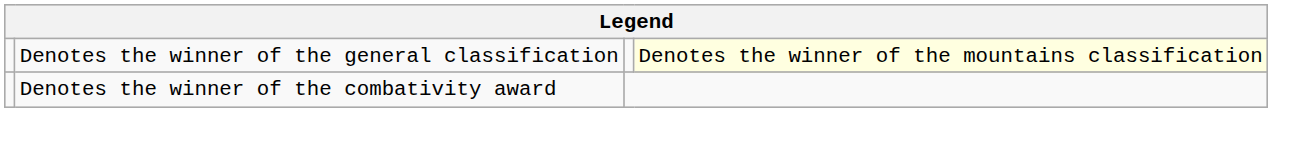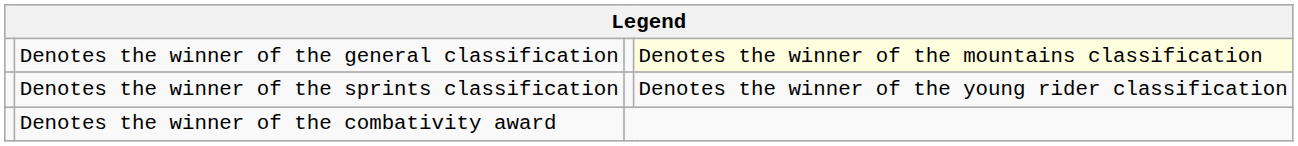 <table class="wikitable">
 <tr>
 <th colspan="4">Legend</th>
 </tr>
 <tr>
 <td></td>
 <td>Denotes the winner of the general classification</td>
 <td></td>
 <td style="background: lightyellow;">Denotes the winner of the mountains classification</td>
 </tr>
 <tr>
 <td></td>
+<td>Denotes the winner of the sprints classification</td>
+<td></td>
+<td>Denotes the winner of the young rider classification</td>
+</tr>
+<tr>
+<td></td>
 <td>Denotes the winner of the combativity award</td>
 </tr>
 </table>
